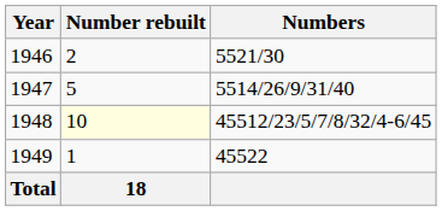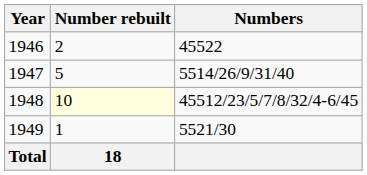 <table Class="wikitable">
 <tr>
 <th>Year</th>
 <th>Number rebuilt</th>
 <th>Numbers</th>
 </tr>
 <tr>
 <td>1946</td>
 <td>2</td>
-<td>5521/30</td>
+<td>45522</td>
 </tr>
 <tr>
 <td>1947</td>
 <td>5</td>
 <td>5514/26/9/31/40</td>
 </tr>
 <tr>
 <td>1948</td>
 <td style="background: lightyellow;">10</td>
 <td>45512/23/5/7/8/32/4-6/45</td>
 </tr>
 <tr>
 <td>1949</td>
 <td>1</td>
-<td>45522</td>
+<td>5521/30</td>
 </tr>
 <tr>
 <th>Total</th>
 <th>18</th>
 <th></th>
 </tr>
 </table>
